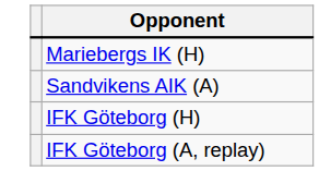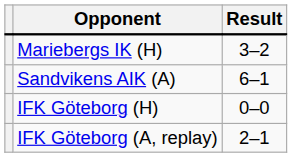 <table class="wikitable plainrowheaders" style="text-align:center;margin-left:1em;float:right;clear:right;min-width:226px">
 <tr>
 <th scope="col"></th>
 <th scope="col">Opponent</th>
+<th scope="col">Result</th>
 </tr>
 <tr style="border-top:2px solid black">
 <th scope="row" style="text-align:center"></th>
 <td align="left"><a href='#'>Mariebergs IK</a> (H)</td>
+<td>3–2</td>
 </tr>
 <tr>
 <th scope="row" style="text-align:center"></th>
 <td align="left"><a href='#'>Sandvikens AIK</a> (A)</td>
+<td>6–1</td>
 </tr>
 <tr>
 <th scope="row" style="text-align:center"></th>
 <td align="left"><a href='#'>IFK Göteborg</a> (H)</td>
+<td>0–0</td>
 </tr>
 <tr>
 <th scope="row" style="text-align:center"></th>
 <td align="left"><a href='#'>IFK Göteborg</a> (A, replay)</td>
+<td>2–1</td>
 </tr>
 </table>
